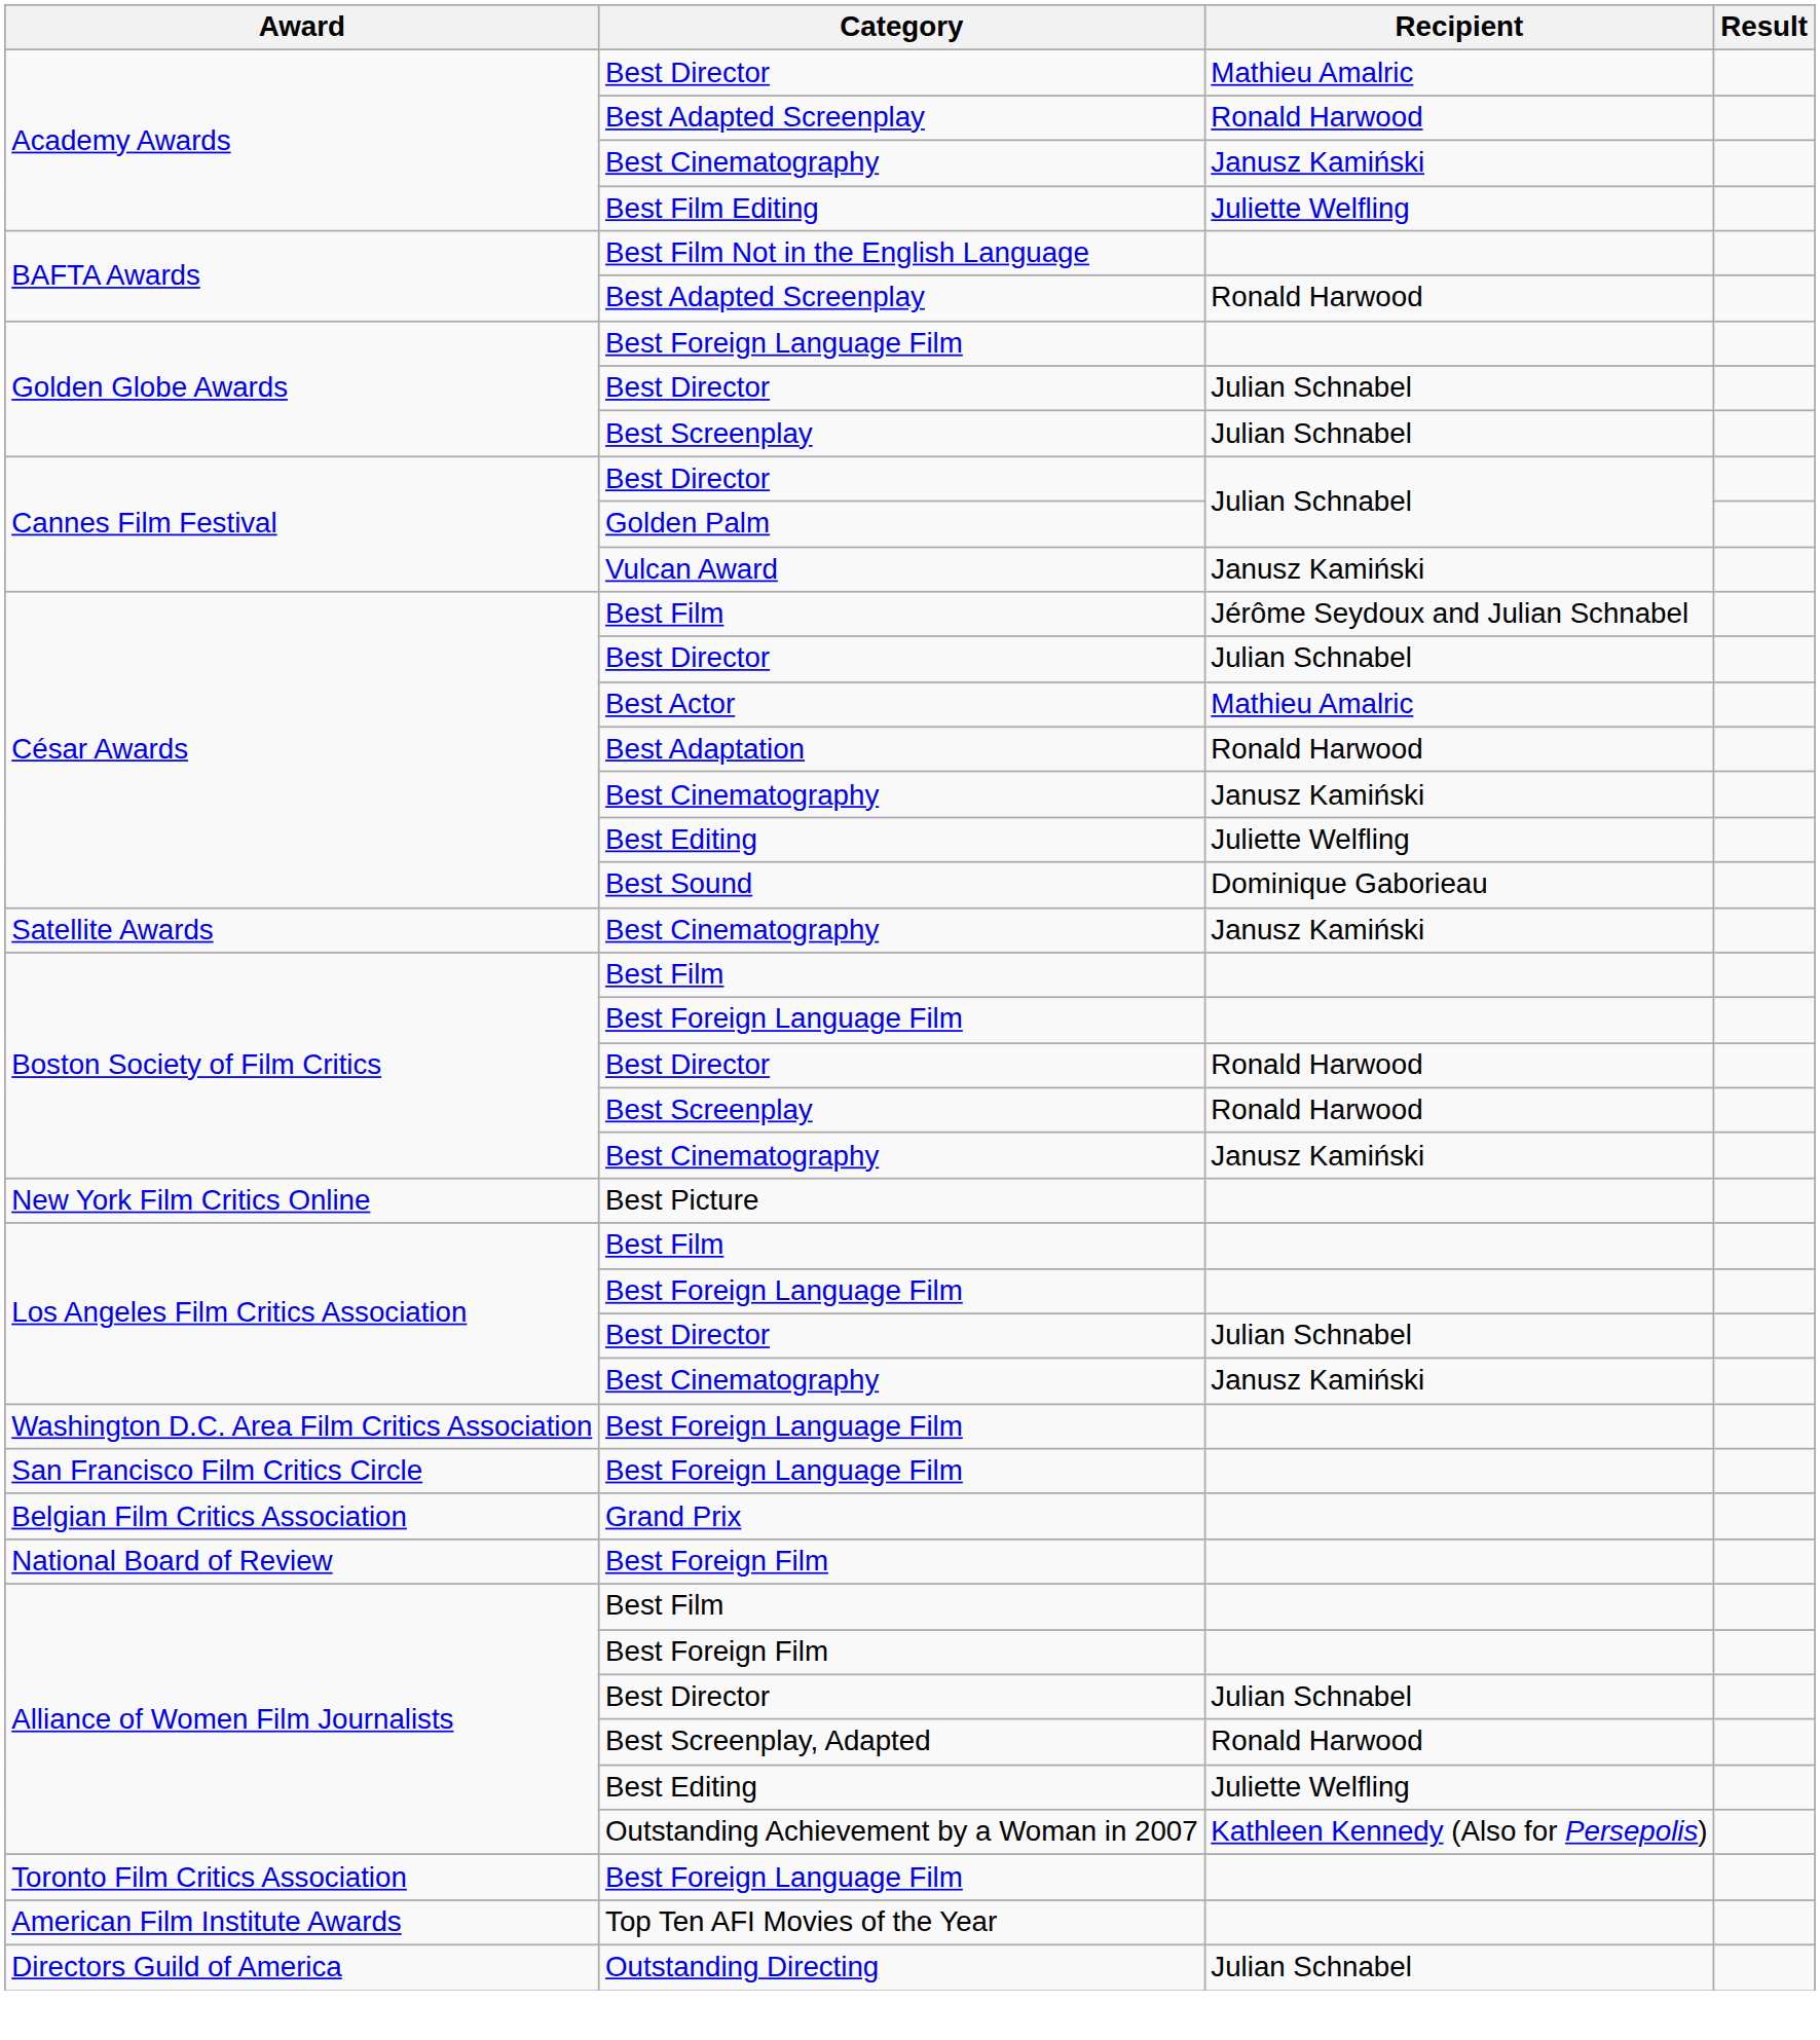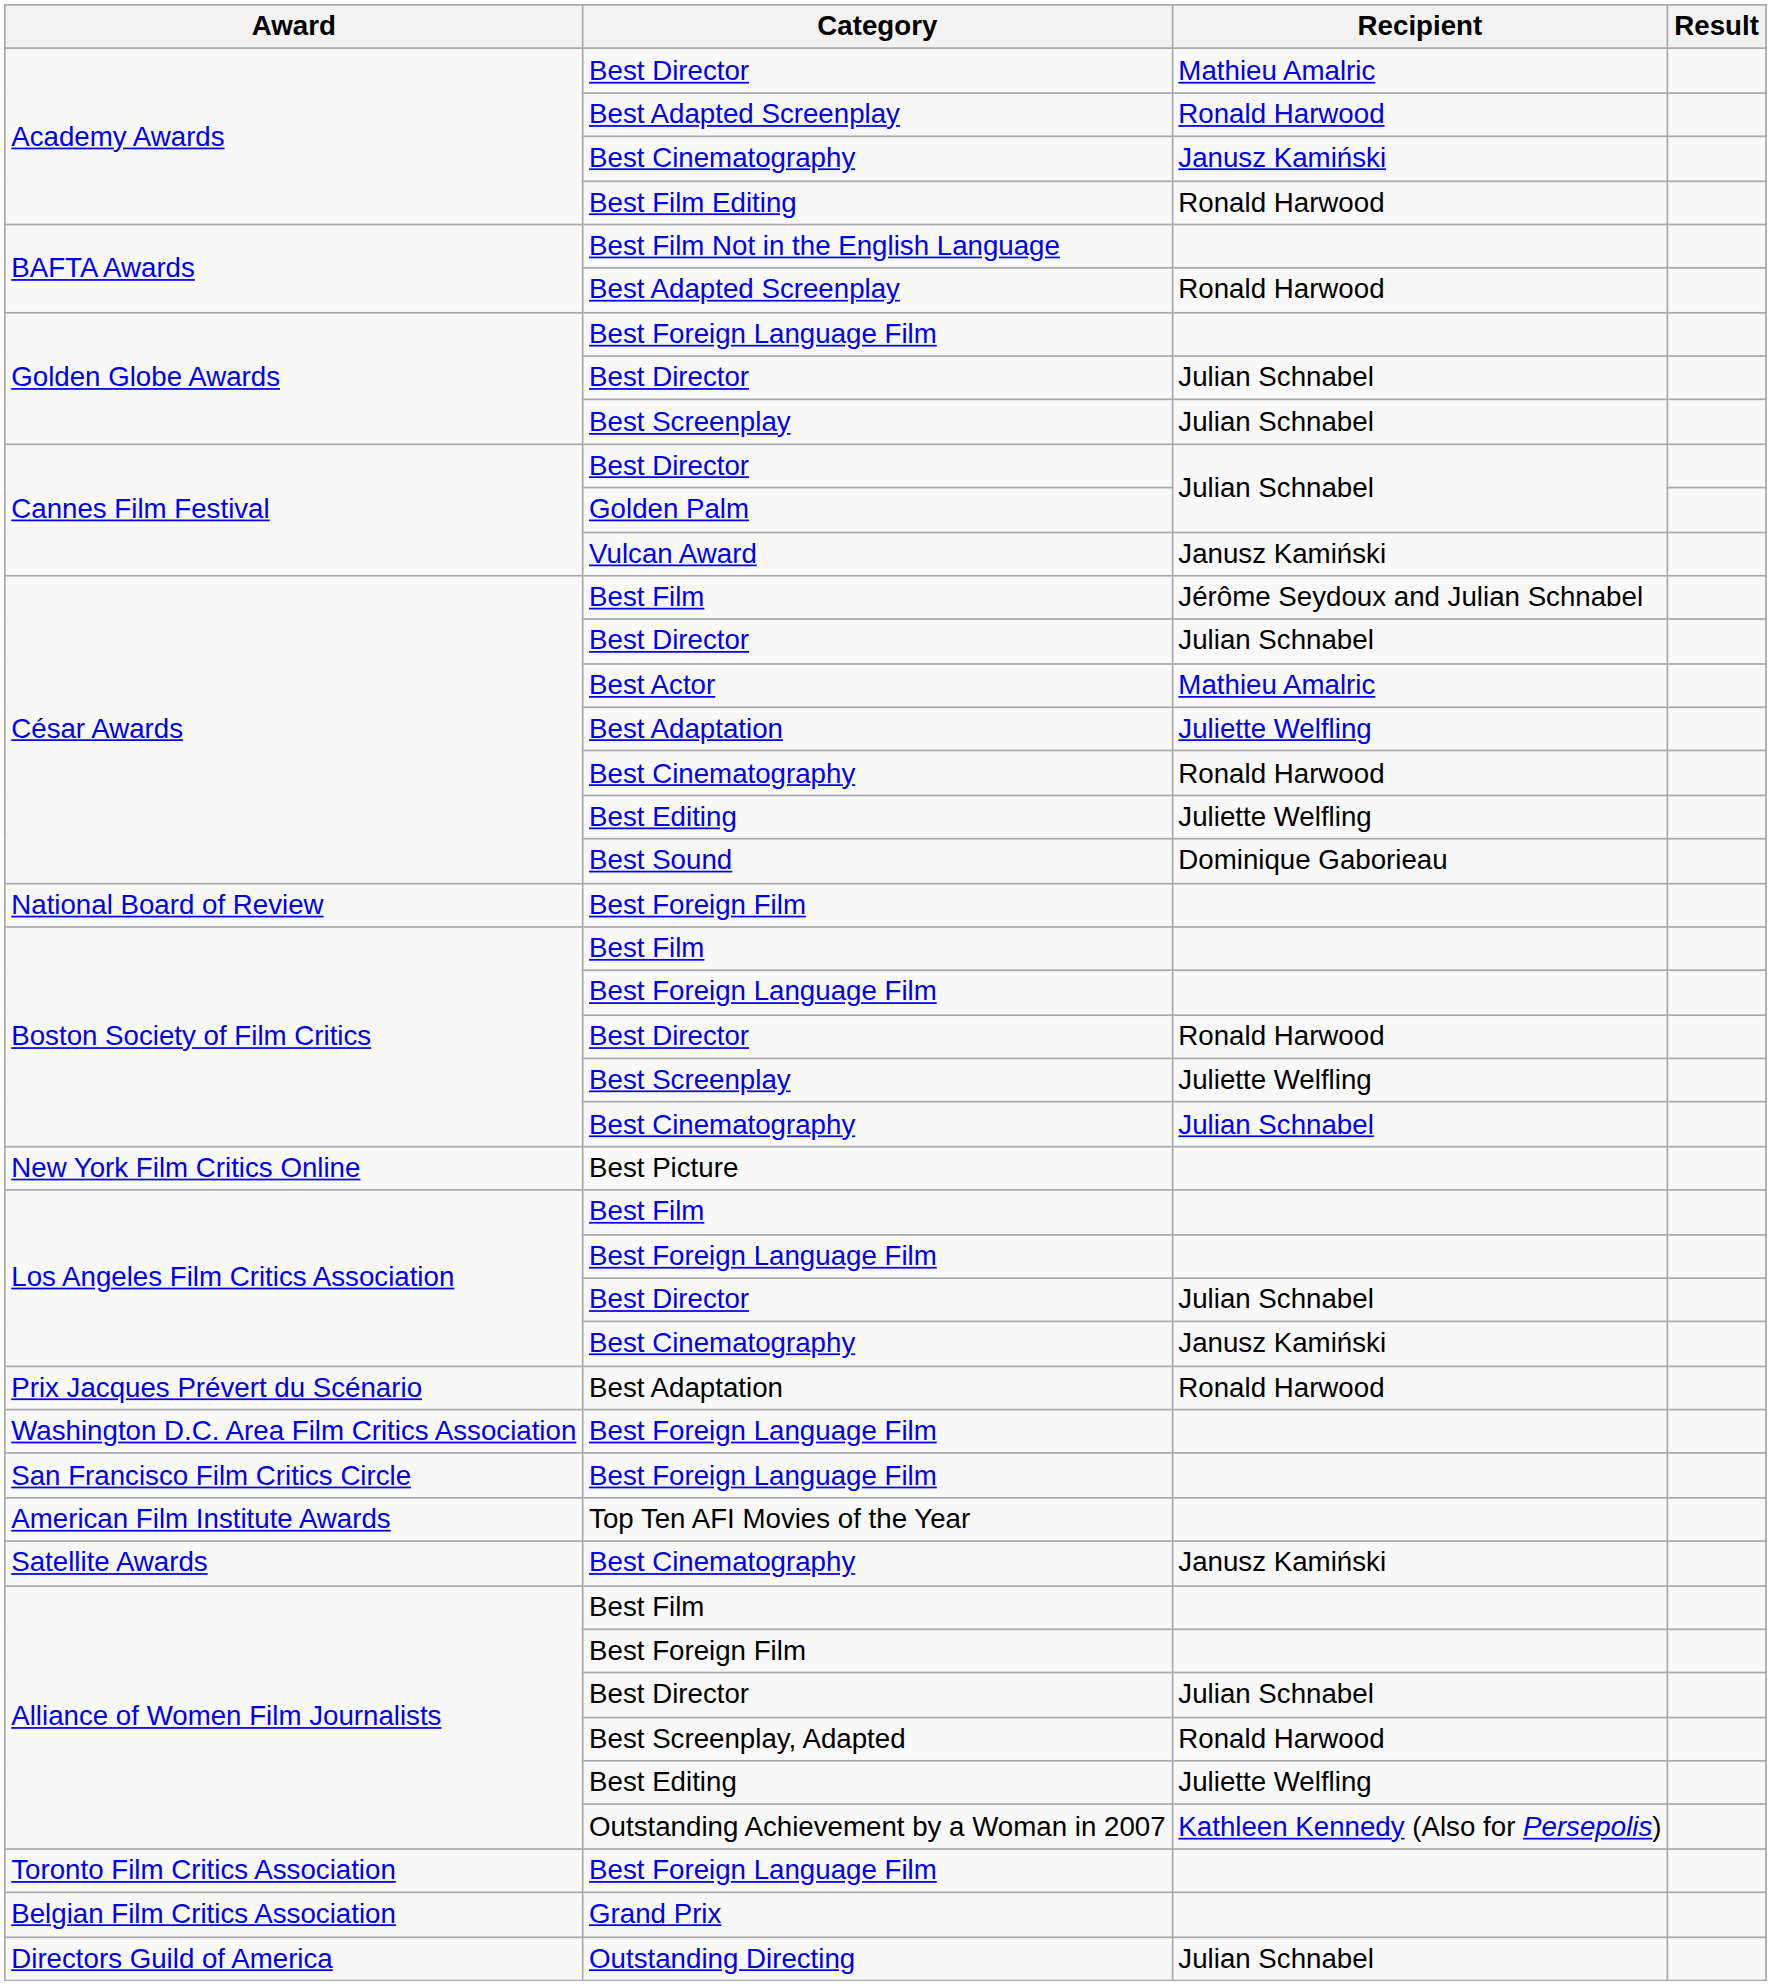 <table class="wikitable">
 <tr>
 <th>Award</th>
 <th>Category</th>
 <th>Recipient</th>
 <th>Result</th>
 </tr>
 <tr>
 <td rowspan=4><a href='#'>Academy Awards</a></td>
 <td><a href='#'>Best Director</a></td>
 <td><a href='#'>Mathieu Amalric</a></td>
 <td></td>
 </tr>
 <tr>
 <td><a href='#'>Best Adapted Screenplay</a></td>
 <td><a href='#'>Ronald Harwood</a></td>
 <td></td>
 </tr>
 <tr>
 <td><a href='#'>Best Cinematography</a></td>
 <td><a href='#'>Janusz Kamiński</a></td>
 <td></td>
 </tr>
 <tr>
 <td><a href='#'>Best Film Editing</a></td>
-<td><a href='#'>Juliette Welfling</a></td>
+<td>Ronald Harwood</td>
 <td></td>
 </tr>
 <tr>
 <td rowspan=2><a href='#'>BAFTA Awards</a></td>
 <td><a href='#'>Best Film Not in the English Language</a></td>
 <td></td>
 <td></td>
 </tr>
 <tr>
 <td><a href='#'>Best Adapted Screenplay</a></td>
 <td>Ronald Harwood</td>
 <td></td>
 </tr>
 <tr>
 <td rowspan=3><a href='#'>Golden Globe Awards</a></td>
 <td><a href='#'>Best Foreign Language Film</a></td>
 <td></td>
 <td></td>
 </tr>
 <tr>
 <td><a href='#'>Best Director</a></td>
 <td>Julian Schnabel</td>
 <td></td>
 </tr>
 <tr>
 <td><a href='#'>Best Screenplay</a></td>
 <td>Julian Schnabel</td>
 <td></td>
 </tr>
 <tr>
 <td rowspan=3><a href='#'>Cannes Film Festival</a></td>
 <td><a href='#'>Best Director</a></td>
 <td rowspan=2>Julian Schnabel</td>
 <td></td>
 </tr>
 <tr>
 <td><a href='#'>Golden Palm</a></td>
 <td></td>
 </tr>
 <tr>
 <td><a href='#'>Vulcan Award</a></td>
 <td>Janusz Kamiński</td>
 <td></td>
 </tr>
 <tr>
 <td rowspan=7><a href='#'>César Awards</a></td>
 <td><a href='#'>Best Film</a></td>
 <td>Jérôme Seydoux and Julian Schnabel</td>
 <td></td>
 </tr>
 <tr>
 <td><a href='#'>Best Director</a></td>
 <td>Julian Schnabel</td>
 <td></td>
 </tr>
 <tr>
 <td><a href='#'>Best Actor</a></td>
 <td><a href='#'>Mathieu Amalric</a></td>
 <td></td>
 </tr>
 <tr>
 <td><a href='#'>Best Adaptation</a></td>
-<td>Ronald Harwood</td>
+<td><a href='#'>Juliette Welfling</a></td>
 <td></td>
 </tr>
 <tr>
 <td><a href='#'>Best Cinematography</a></td>
-<td>Janusz Kamiński</td>
+<td>Ronald Harwood</td>
 <td></td>
 </tr>
 <tr>
 <td><a href='#'>Best Editing</a></td>
 <td>Juliette Welfling</td>
 <td></td>
 </tr>
 <tr>
 <td><a href='#'>Best Sound</a></td>
 <td>Dominique Gaborieau</td>
 <td></td>
 </tr>
 <tr>
-<td><a href='#'>Satellite Awards</a></td>
-<td><a href='#'>Best Cinematography</a></td>
-<td>Janusz Kamiński</td>
+<td><a href='#'>National Board of Review</a></td>
+<td><a href='#'>Best Foreign Film</a></td>
+<td></td>
 <td></td>
 </tr>
 <tr>
 <td rowspan=5><a href='#'>Boston Society of Film Critics</a></td>
 <td><a href='#'>Best Film</a></td>
 <td></td>
 <td></td>
 </tr>
 <tr>
 <td><a href='#'>Best Foreign Language Film</a></td>
 <td></td>
 <td></td>
 </tr>
 <tr>
 <td><a href='#'>Best Director</a></td>
 <td>Ronald Harwood</td>
 <td></td>
 </tr>
 <tr>
 <td><a href='#'>Best Screenplay</a></td>
-<td>Ronald Harwood</td>
+<td>Juliette Welfling</td>
 <td></td>
 </tr>
 <tr>
 <td><a href='#'>Best Cinematography</a></td>
-<td>Janusz Kamiński</td>
+<td><a href='#'>Julian Schnabel</a></td>
 <td></td>
 </tr>
 <tr>
 <td><a href='#'>New York Film Critics Online</a></td>
 <td>Best Picture</td>
 <td></td>
 <td></td>
 </tr>
 <tr>
 <td rowspan=4><a href='#'>Los Angeles Film Critics Association</a></td>
 <td><a href='#'>Best Film</a></td>
 <td></td>
 <td></td>
 </tr>
 <tr>
 <td><a href='#'>Best Foreign Language Film</a></td>
 <td></td>
 <td></td>
 </tr>
 <tr>
 <td><a href='#'>Best Director</a></td>
 <td>Julian Schnabel</td>
 <td></td>
 </tr>
 <tr>
 <td><a href='#'>Best Cinematography</a></td>
 <td>Janusz Kamiński</td>
 <td></td>
 </tr>
 <tr>
+<td><a href='#'>Prix Jacques Prévert du Scénario</a></td>
+<td>Best Adaptation</td>
+<td>Ronald Harwood</td>
+<td></td>
+</tr>
+<tr>
 <td><a href='#'>Washington D.C. Area Film Critics Association</a></td>
 <td><a href='#'>Best Foreign Language Film</a></td>
 <td></td>
 <td></td>
 </tr>
 <tr>
 <td><a href='#'>San Francisco Film Critics Circle</a></td>
 <td><a href='#'>Best Foreign Language Film</a></td>
 <td></td>
 <td></td>
 </tr>
 <tr>
-<td><a href='#'>Belgian Film Critics Association</a></td>
-<td><a href='#'>Grand Prix</a></td>
+<td><a href='#'>American Film Institute Awards</a></td>
+<td>Top Ten AFI Movies of the Year</td>
 <td></td>
 <td></td>
 </tr>
 <tr>
-<td><a href='#'>National Board of Review</a></td>
-<td><a href='#'>Best Foreign Film</a></td>
-<td></td>
+<td><a href='#'>Satellite Awards</a></td>
+<td><a href='#'>Best Cinematography</a></td>
+<td>Janusz Kamiński</td>
 <td></td>
 </tr>
 <tr>
 <td rowspan=6><a href='#'>Alliance of Women Film Journalists</a></td>
 <td>Best Film</td>
 <td></td>
 <td></td>
 </tr>
 <tr>
 <td>Best Foreign Film</td>
 <td></td>
 <td></td>
 </tr>
 <tr>
 <td>Best Director</td>
 <td>Julian Schnabel</td>
 <td></td>
 </tr>
 <tr>
 <td>Best Screenplay, Adapted</td>
 <td>Ronald Harwood</td>
 <td></td>
 </tr>
 <tr>
 <td>Best Editing</td>
 <td>Juliette Welfling</td>
 <td></td>
 </tr>
 <tr>
 <td>Outstanding Achievement by a Woman in 2007</td>
 <td><a href='#'>Kathleen Kennedy</a> (Also for <em><a href='#'>Persepolis</a></em>)</td>
 <td></td>
 </tr>
 <tr>
 <td><a href='#'>Toronto Film Critics Association</a></td>
 <td><a href='#'>Best Foreign Language Film</a></td>
 <td></td>
 <td></td>
 </tr>
 <tr>
-<td><a href='#'>American Film Institute Awards</a></td>
-<td>Top Ten AFI Movies of the Year</td>
+<td><a href='#'>Belgian Film Critics Association</a></td>
+<td><a href='#'>Grand Prix</a></td>
 <td></td>
 <td></td>
 </tr>
 <tr>
 <td><a href='#'>Directors Guild of America</a></td>
 <td><a href='#'>Outstanding Directing</a></td>
 <td>Julian Schnabel</td>
 <td></td>
 </tr>
 </table>
